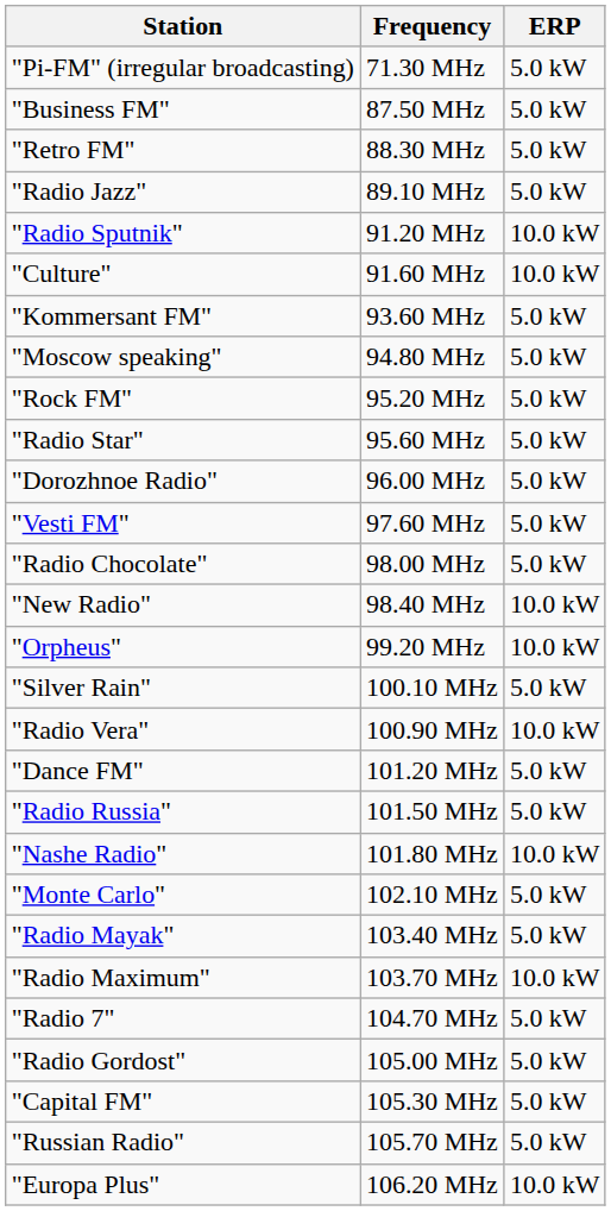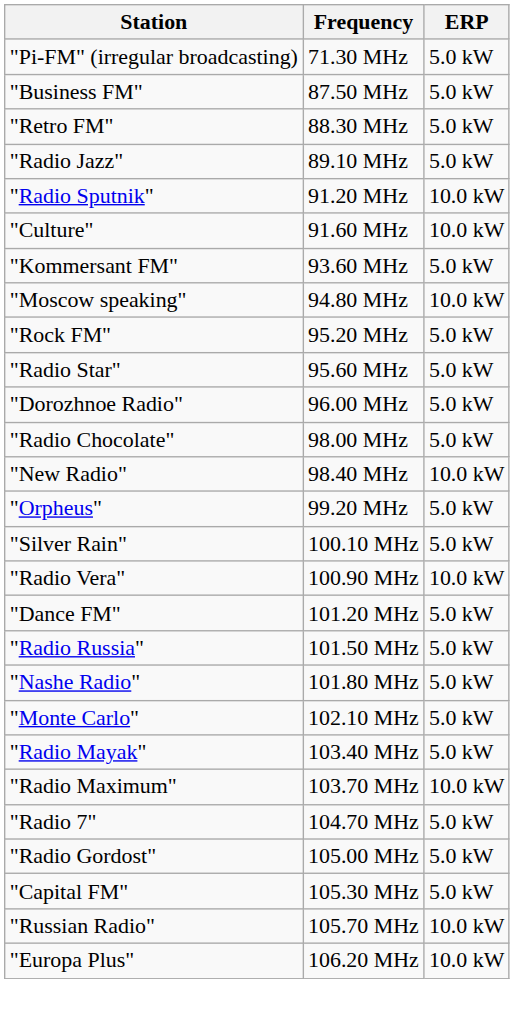 <table class="wikitable">
 <tr>
 <th>Station</th>
 <th>Frequency</th>
 <th>ERP</th>
 </tr>
 <tr>
 <td>"Pi-FM" (irregular broadcasting)</td>
 <td>71.30 MHz</td>
 <td>5.0 kW</td>
 </tr>
 <tr>
 <td>"Business FM"</td>
 <td>87.50 MHz</td>
 <td>5.0 kW</td>
 </tr>
 <tr>
 <td>"Retro FM"</td>
 <td>88.30 MHz</td>
 <td>5.0 kW</td>
 </tr>
 <tr>
 <td>"Radio Jazz"</td>
 <td>89.10 MHz</td>
 <td>5.0 kW</td>
 </tr>
 <tr>
 <td>"<a href='#'>Radio Sputnik</a>"</td>
 <td>91.20 MHz</td>
 <td>10.0 kW</td>
 </tr>
 <tr>
 <td>"Culture"</td>
 <td>91.60 MHz</td>
 <td>10.0 kW</td>
 </tr>
 <tr>
 <td>"Kommersant FM"</td>
 <td>93.60 MHz</td>
 <td>5.0 kW</td>
 </tr>
 <tr>
 <td>"Moscow speaking"</td>
 <td>94.80 MHz</td>
-<td>5.0 kW</td>
+<td>10.0 kW</td>
 </tr>
 <tr>
 <td>"Rock FM"</td>
 <td>95.20 MHz</td>
 <td>5.0 kW</td>
 </tr>
 <tr>
 <td>"Radio Star"</td>
 <td>95.60 MHz</td>
 <td>5.0 kW</td>
 </tr>
 <tr>
 <td>"Dorozhnoe Radio"</td>
 <td>96.00 MHz</td>
 <td>5.0 kW</td>
 </tr>
 <tr>
-<td>"<a href='#'>Vesti FM</a>"</td>
-<td>97.60 MHz</td>
-<td>5.0 kW</td>
-</tr>
-<tr>
 <td>"Radio Chocolate"</td>
 <td>98.00 MHz</td>
 <td>5.0 kW</td>
 </tr>
 <tr>
 <td>"New Radio"</td>
 <td>98.40 MHz</td>
 <td>10.0 kW</td>
 </tr>
 <tr>
 <td>"<a href='#'>Orpheus</a>"</td>
 <td>99.20 MHz</td>
-<td>10.0 kW</td>
+<td>5.0 kW</td>
 </tr>
 <tr>
 <td>"Silver Rain"</td>
 <td>100.10 MHz</td>
 <td>5.0 kW</td>
 </tr>
 <tr>
 <td>"Radio Vera"</td>
 <td>100.90 MHz</td>
 <td>10.0 kW</td>
 </tr>
 <tr>
 <td>"Dance FM"</td>
 <td>101.20 MHz</td>
 <td>5.0 kW</td>
 </tr>
 <tr>
 <td>"<a href='#'>Radio Russia</a>"</td>
 <td>101.50 MHz</td>
 <td>5.0 kW</td>
 </tr>
 <tr>
 <td>"<a href='#'>Nashe Radio</a>"</td>
 <td>101.80 MHz</td>
-<td>10.0 kW</td>
+<td>5.0 kW</td>
 </tr>
 <tr>
 <td>"<a href='#'>Monte Carlo</a>"</td>
 <td>102.10 MHz</td>
 <td>5.0 kW</td>
 </tr>
 <tr>
 <td>"<a href='#'>Radio Mayak</a>"</td>
 <td>103.40 MHz</td>
 <td>5.0 kW</td>
 </tr>
 <tr>
 <td>"Radio Maximum"</td>
 <td>103.70 MHz</td>
 <td>10.0 kW</td>
 </tr>
 <tr>
 <td>"Radio 7"</td>
 <td>104.70 MHz</td>
 <td>5.0 kW</td>
 </tr>
 <tr>
 <td>"Radio Gordost"</td>
 <td>105.00 MHz</td>
 <td>5.0 kW</td>
 </tr>
 <tr>
 <td>"Capital FM"</td>
 <td>105.30 MHz</td>
 <td>5.0 kW</td>
 </tr>
 <tr>
 <td>"Russian Radio"</td>
 <td>105.70 MHz</td>
-<td>5.0 kW</td>
+<td>10.0 kW</td>
 </tr>
 <tr>
 <td>"Europa Plus"</td>
 <td>106.20 MHz</td>
 <td>10.0 kW</td>
 </tr>
 </table>
